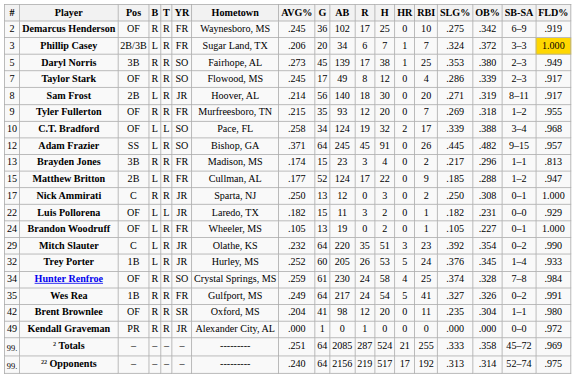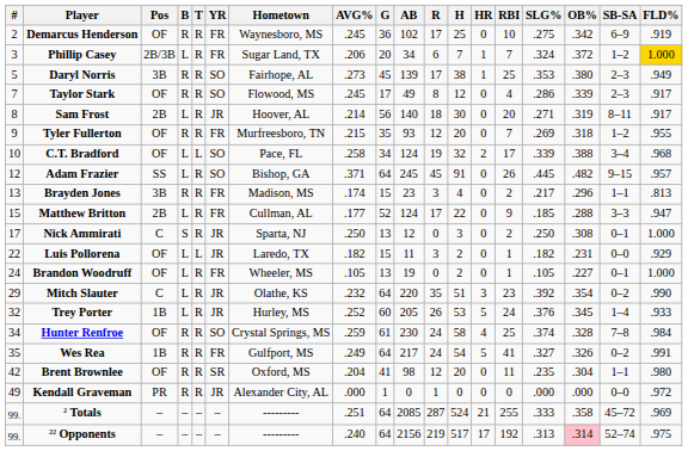 <table class="wikitable sortable" style="text-align:center; font-size:80%;">
 <tr>
 <th>#</th>
 <th>Player</th>
 <th>Pos</th>
 <th>B</th>
 <th>T</th>
 <th>YR</th>
 <th>Hometown</th>
 <th>AVG%</th>
 <th>G</th>
 <th>AB</th>
 <th>R</th>
 <th>H</th>
 <th>HR</th>
 <th>RBI</th>
 <th>SLG%</th>
 <th>OB%</th>
 <th>SB-SA</th>
 <th>FLD%</th>
 </tr>
 <tr>
 <td>2</td>
 <td><strong>Demarcus Henderson</strong></td>
 <td>OF</td>
 <td>R</td>
 <td>R</td>
 <td>FR</td>
 <td>Waynesboro, MS</td>
 <td>.245</td>
 <td>36</td>
 <td>102</td>
 <td>17</td>
 <td>25</td>
 <td>0</td>
 <td>10</td>
 <td>.275</td>
 <td>.342</td>
 <td>6–9</td>
 <td>.919</td>
 </tr>
 <tr>
 <td>3</td>
 <td><strong>Phillip Casey</strong></td>
 <td>2B/3B</td>
 <td>L</td>
 <td>R</td>
 <td>FR</td>
 <td>Sugar Land, TX</td>
 <td>.206</td>
 <td>20</td>
 <td>34</td>
 <td>6</td>
 <td>7</td>
 <td>1</td>
 <td>7</td>
 <td>.324</td>
 <td>.372</td>
-<td>3–3</td>
+<td>1–2</td>
 <td style="background: gold;">1.000</td>
 </tr>
 <tr>
 <td>5</td>
 <td><strong>Daryl Norris</strong></td>
 <td>3B</td>
 <td>R</td>
 <td>R</td>
 <td>SO</td>
 <td>Fairhope, AL</td>
 <td>.273</td>
 <td>45</td>
 <td>139</td>
 <td>17</td>
 <td>38</td>
 <td>1</td>
 <td>25</td>
 <td>.353</td>
 <td>.380</td>
 <td>2–3</td>
 <td>.949</td>
 </tr>
 <tr>
 <td>7</td>
 <td><strong>Taylor Stark</strong></td>
 <td>OF</td>
 <td>R</td>
 <td>R</td>
 <td>SO</td>
 <td>Flowood, MS</td>
 <td>.245</td>
 <td>17</td>
 <td>49</td>
 <td>8</td>
 <td>12</td>
 <td>0</td>
 <td>4</td>
 <td>.286</td>
 <td>.339</td>
 <td>2–3</td>
 <td>.917</td>
 </tr>
 <tr>
 <td>8</td>
 <td><strong>Sam Frost</strong></td>
 <td>2B</td>
 <td>L</td>
 <td>R</td>
 <td>JR</td>
 <td>Hoover, AL</td>
 <td>.214</td>
 <td>56</td>
 <td>140</td>
 <td>18</td>
 <td>30</td>
 <td>0</td>
 <td>20</td>
 <td>.271</td>
 <td>.319</td>
 <td>8–11</td>
 <td>.917</td>
 </tr>
 <tr>
 <td>9</td>
 <td><strong>Tyler Fullerton</strong></td>
 <td>OF</td>
 <td>R</td>
 <td>R</td>
 <td>FR</td>
 <td>Murfreesboro, TN</td>
 <td>.215</td>
 <td>35</td>
 <td>93</td>
 <td>12</td>
 <td>20</td>
 <td>0</td>
 <td>7</td>
 <td>.269</td>
 <td>.318</td>
 <td>1–2</td>
 <td>.955</td>
 </tr>
 <tr>
 <td>10</td>
 <td><strong>C.T. Bradford</strong></td>
 <td>OF</td>
 <td>L</td>
 <td>L</td>
 <td>SO</td>
 <td>Pace, FL</td>
 <td>.258</td>
 <td>34</td>
 <td>124</td>
 <td>19</td>
 <td>32</td>
 <td>2</td>
 <td>17</td>
 <td>.339</td>
 <td>.388</td>
 <td>3–4</td>
 <td>.968</td>
 </tr>
 <tr>
 <td>12</td>
 <td><strong>Adam Frazier</strong></td>
 <td>SS</td>
 <td>L</td>
 <td>R</td>
 <td>SO</td>
 <td>Bishop, GA</td>
 <td>.371</td>
 <td>64</td>
 <td>245</td>
 <td>45</td>
 <td>91</td>
 <td>0</td>
 <td>26</td>
 <td>.445</td>
 <td>.482</td>
 <td>9–15</td>
 <td>.957</td>
 </tr>
 <tr>
 <td>13</td>
 <td><strong>Brayden Jones</strong></td>
 <td>3B</td>
 <td>R</td>
 <td>R</td>
 <td>FR</td>
 <td>Madison, MS</td>
 <td>.174</td>
 <td>15</td>
 <td>23</td>
 <td>3</td>
 <td>4</td>
 <td>0</td>
 <td>2</td>
 <td>.217</td>
 <td>.296</td>
 <td>1–1</td>
 <td>.813</td>
 </tr>
 <tr>
 <td>15</td>
 <td><strong>Matthew Britton</strong></td>
 <td>2B</td>
 <td>L</td>
 <td>R</td>
 <td>FR</td>
 <td>Cullman, AL</td>
 <td>.177</td>
 <td>52</td>
 <td>124</td>
 <td>17</td>
 <td>22</td>
 <td>0</td>
 <td>9</td>
 <td>.185</td>
 <td>.288</td>
-<td>1–2</td>
+<td>3–3</td>
 <td>.947</td>
 </tr>
 <tr>
 <td>17</td>
 <td><strong>Nick Ammirati</strong></td>
 <td>C</td>
-<td>R</td>
+<td>S</td>
 <td>R</td>
 <td>JR</td>
 <td>Sparta, NJ</td>
 <td>.250</td>
 <td>13</td>
 <td>12</td>
 <td>0</td>
 <td>3</td>
 <td>0</td>
 <td>2</td>
 <td>.250</td>
 <td>.308</td>
 <td>0–1</td>
 <td>1.000</td>
 </tr>
 <tr>
 <td>22</td>
 <td><strong>Luis Pollorena</strong></td>
 <td>OF</td>
 <td>L</td>
 <td>L</td>
 <td>JR</td>
 <td>Laredo, TX</td>
 <td>.182</td>
 <td>15</td>
 <td>11</td>
 <td>3</td>
 <td>2</td>
 <td>0</td>
 <td>1</td>
 <td>.182</td>
 <td>.231</td>
 <td>0–0</td>
 <td>.929</td>
 </tr>
 <tr>
 <td>24</td>
 <td><strong>Brandon Woodruff</strong></td>
 <td>OF</td>
 <td>L</td>
 <td>R</td>
 <td>FR</td>
 <td>Wheeler, MS</td>
 <td>.105</td>
 <td>13</td>
 <td>19</td>
 <td>0</td>
 <td>2</td>
 <td>0</td>
 <td>1</td>
 <td>.105</td>
 <td>.227</td>
 <td>0–1</td>
 <td>1.000</td>
 </tr>
 <tr>
 <td>29</td>
 <td><strong>Mitch Slauter</strong></td>
 <td>C</td>
 <td>L</td>
 <td>R</td>
 <td>JR</td>
 <td>Olathe, KS</td>
 <td>.232</td>
 <td>64</td>
 <td>220</td>
 <td>35</td>
 <td>51</td>
 <td>3</td>
 <td>23</td>
 <td>.392</td>
 <td>.354</td>
 <td>0–2</td>
 <td>.990</td>
 </tr>
 <tr>
 <td>32</td>
 <td><strong>Trey Porter</strong></td>
 <td>1B</td>
 <td>L</td>
 <td>R</td>
 <td>JR</td>
 <td>Hurley, MS</td>
 <td>.252</td>
 <td>60</td>
 <td>205</td>
 <td>26</td>
 <td>53</td>
 <td>5</td>
 <td>24</td>
 <td>.376</td>
 <td>.345</td>
 <td>1–4</td>
 <td>.933</td>
 </tr>
 <tr>
 <td>34</td>
 <td><strong><a href='#'>Hunter Renfroe</a></strong></td>
 <td>OF</td>
 <td>R</td>
 <td>R</td>
 <td>SO</td>
 <td>Crystal Springs, MS</td>
 <td>.259</td>
 <td>61</td>
 <td>230</td>
 <td>24</td>
 <td>58</td>
 <td>4</td>
 <td>25</td>
 <td>.374</td>
 <td>.328</td>
 <td>7–8</td>
 <td>.984</td>
 </tr>
 <tr>
 <td>35</td>
 <td><strong>Wes Rea</strong></td>
 <td>1B</td>
 <td>R</td>
 <td>R</td>
 <td>FR</td>
 <td>Gulfport, MS</td>
 <td>.249</td>
 <td>64</td>
 <td>217</td>
 <td>24</td>
 <td>54</td>
 <td>5</td>
 <td>41</td>
 <td>.327</td>
 <td>.326</td>
 <td>0–2</td>
 <td>.991</td>
 </tr>
 <tr>
 <td>42</td>
 <td><strong>Brent Brownlee</strong></td>
 <td>OF</td>
 <td>R</td>
 <td>R</td>
 <td>SR</td>
 <td>Oxford, MS</td>
 <td>.204</td>
 <td>41</td>
 <td>98</td>
 <td>12</td>
 <td>20</td>
 <td>0</td>
 <td>11</td>
 <td>.235</td>
 <td>.304</td>
 <td>1–1</td>
 <td>.980</td>
 </tr>
 <tr>
 <td>49</td>
 <td><strong>Kendall Graveman</strong></td>
 <td>PR</td>
 <td>R</td>
 <td>R</td>
 <td>JR</td>
 <td>Alexander City, AL</td>
 <td>.000</td>
 <td>1</td>
 <td>0</td>
 <td>1</td>
 <td>0</td>
 <td>0</td>
 <td>0</td>
 <td>.000</td>
 <td>.000</td>
 <td>0–0</td>
 <td>.972</td>
 </tr>
 <tr>
 <td><sub>99.</sub></td>
 <td>² <strong>Totals</strong></td>
 <td>–</td>
 <td>–</td>
 <td>–</td>
 <td>–</td>
 <td>---------</td>
 <td>.251</td>
 <td>64</td>
 <td>2085</td>
 <td>287</td>
 <td>524</td>
 <td>21</td>
 <td>255</td>
 <td>.333</td>
 <td>.358</td>
 <td>45–72</td>
 <td>.969</td>
 </tr>
 <tr>
 <td><sub>99.</sub></td>
 <td>²² <strong>Opponents</strong></td>
 <td>–</td>
 <td>–</td>
 <td>–</td>
 <td>–</td>
 <td>---------</td>
 <td>.240</td>
 <td>64</td>
 <td>2156</td>
 <td>219</td>
 <td>517</td>
 <td>17</td>
 <td>192</td>
 <td>.313</td>
-<td>.314</td>
+<td style="background: pink;">.314</td>
 <td>52–74</td>
 <td>.975</td>
 </tr>
 </table>
